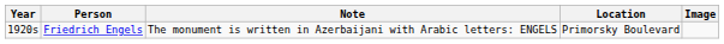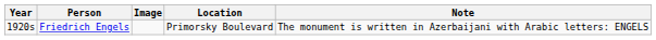 <table class="wikitable">
 <tr>
 <th>Year</th>
 <th>Person</th>
+<th>Image</th>
+<th>Location</th>
 <th>Note</th>
-<th>Location</th>
-<th>Image</th>
 </tr>
 <tr>
 <td>1920s</td>
 <td><a href='#'>Friedrich Engels</a></td>
+<td></td>
+<td>Primorsky Boulevard</td>
 <td>The monument is written in Azerbaijani with Arabic letters: ENGELS</td>
-<td>Primorsky Boulevard</td>
-<td></td>
 </tr>
 </table>
